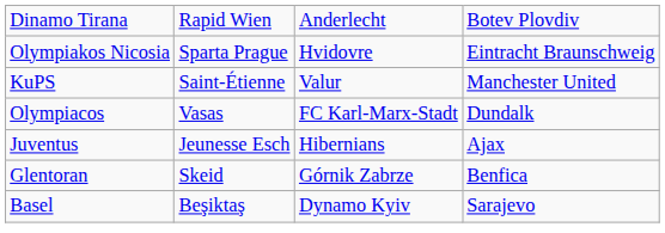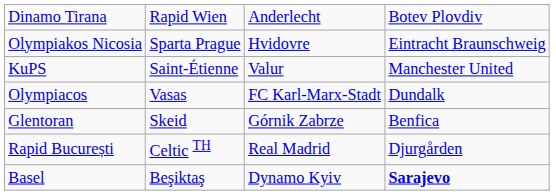 <table class="wikitable">
 <tr>
 <td> <a href='#'>Dinamo Tirana</a> </td>
 <td> <a href='#'>Rapid Wien</a> </td>
 <td> <a href='#'>Anderlecht</a> </td>
 <td> <a href='#'>Botev Plovdiv</a> </td>
 </tr>
 <tr>
 <td> <a href='#'>Olympiakos Nicosia</a> </td>
 <td> <a href='#'>Sparta Prague</a> </td>
 <td> <a href='#'>Hvidovre</a> </td>
 <td> <a href='#'>Eintracht Braunschweig</a> </td>
 </tr>
 <tr>
 <td> <a href='#'>KuPS</a> </td>
 <td> <a href='#'>Saint-Étienne</a> </td>
 <td> <a href='#'>Valur</a> </td>
 <td> <a href='#'>Manchester United</a> </td>
 </tr>
 <tr>
 <td> <a href='#'>Olympiacos</a> </td>
 <td> <a href='#'>Vasas</a> </td>
 <td> <a href='#'>FC Karl-Marx-Stadt</a> </td>
 <td> <a href='#'>Dundalk</a> </td>
 </tr>
 <tr>
-<td> <a href='#'>Juventus</a> </td>
-<td> <a href='#'>Jeunesse Esch</a> </td>
-<td> <a href='#'>Hibernians</a> </td>
-<td> <a href='#'>Ajax</a> </td>
-</tr>
-<tr>
 <td> <a href='#'>Glentoran</a> </td>
 <td> <a href='#'>Skeid</a> </td>
 <td> <a href='#'>Górnik Zabrze</a> </td>
 <td> <a href='#'>Benfica</a> </td>
 </tr>
 <tr>
+<td> <a href='#'>Rapid București</a> </td>
+<td> <a href='#'>Celtic</a> <sup><a href='#'>TH</a></sup></td>
+<td> <a href='#'>Real Madrid</a> </td>
+<td> <a href='#'>Djurgården</a> </td>
+</tr>
+<tr>
 <td> <a href='#'>Basel</a> </td>
 <td> <a href='#'>Beşiktaş</a> </td>
 <td> <a href='#'>Dynamo Kyiv</a> </td>
-<td> <a href='#'>Sarajevo</a> </td>
+<td><strong> <a href='#'>Sarajevo</a> </strong></td>
 </tr>
 </table>
